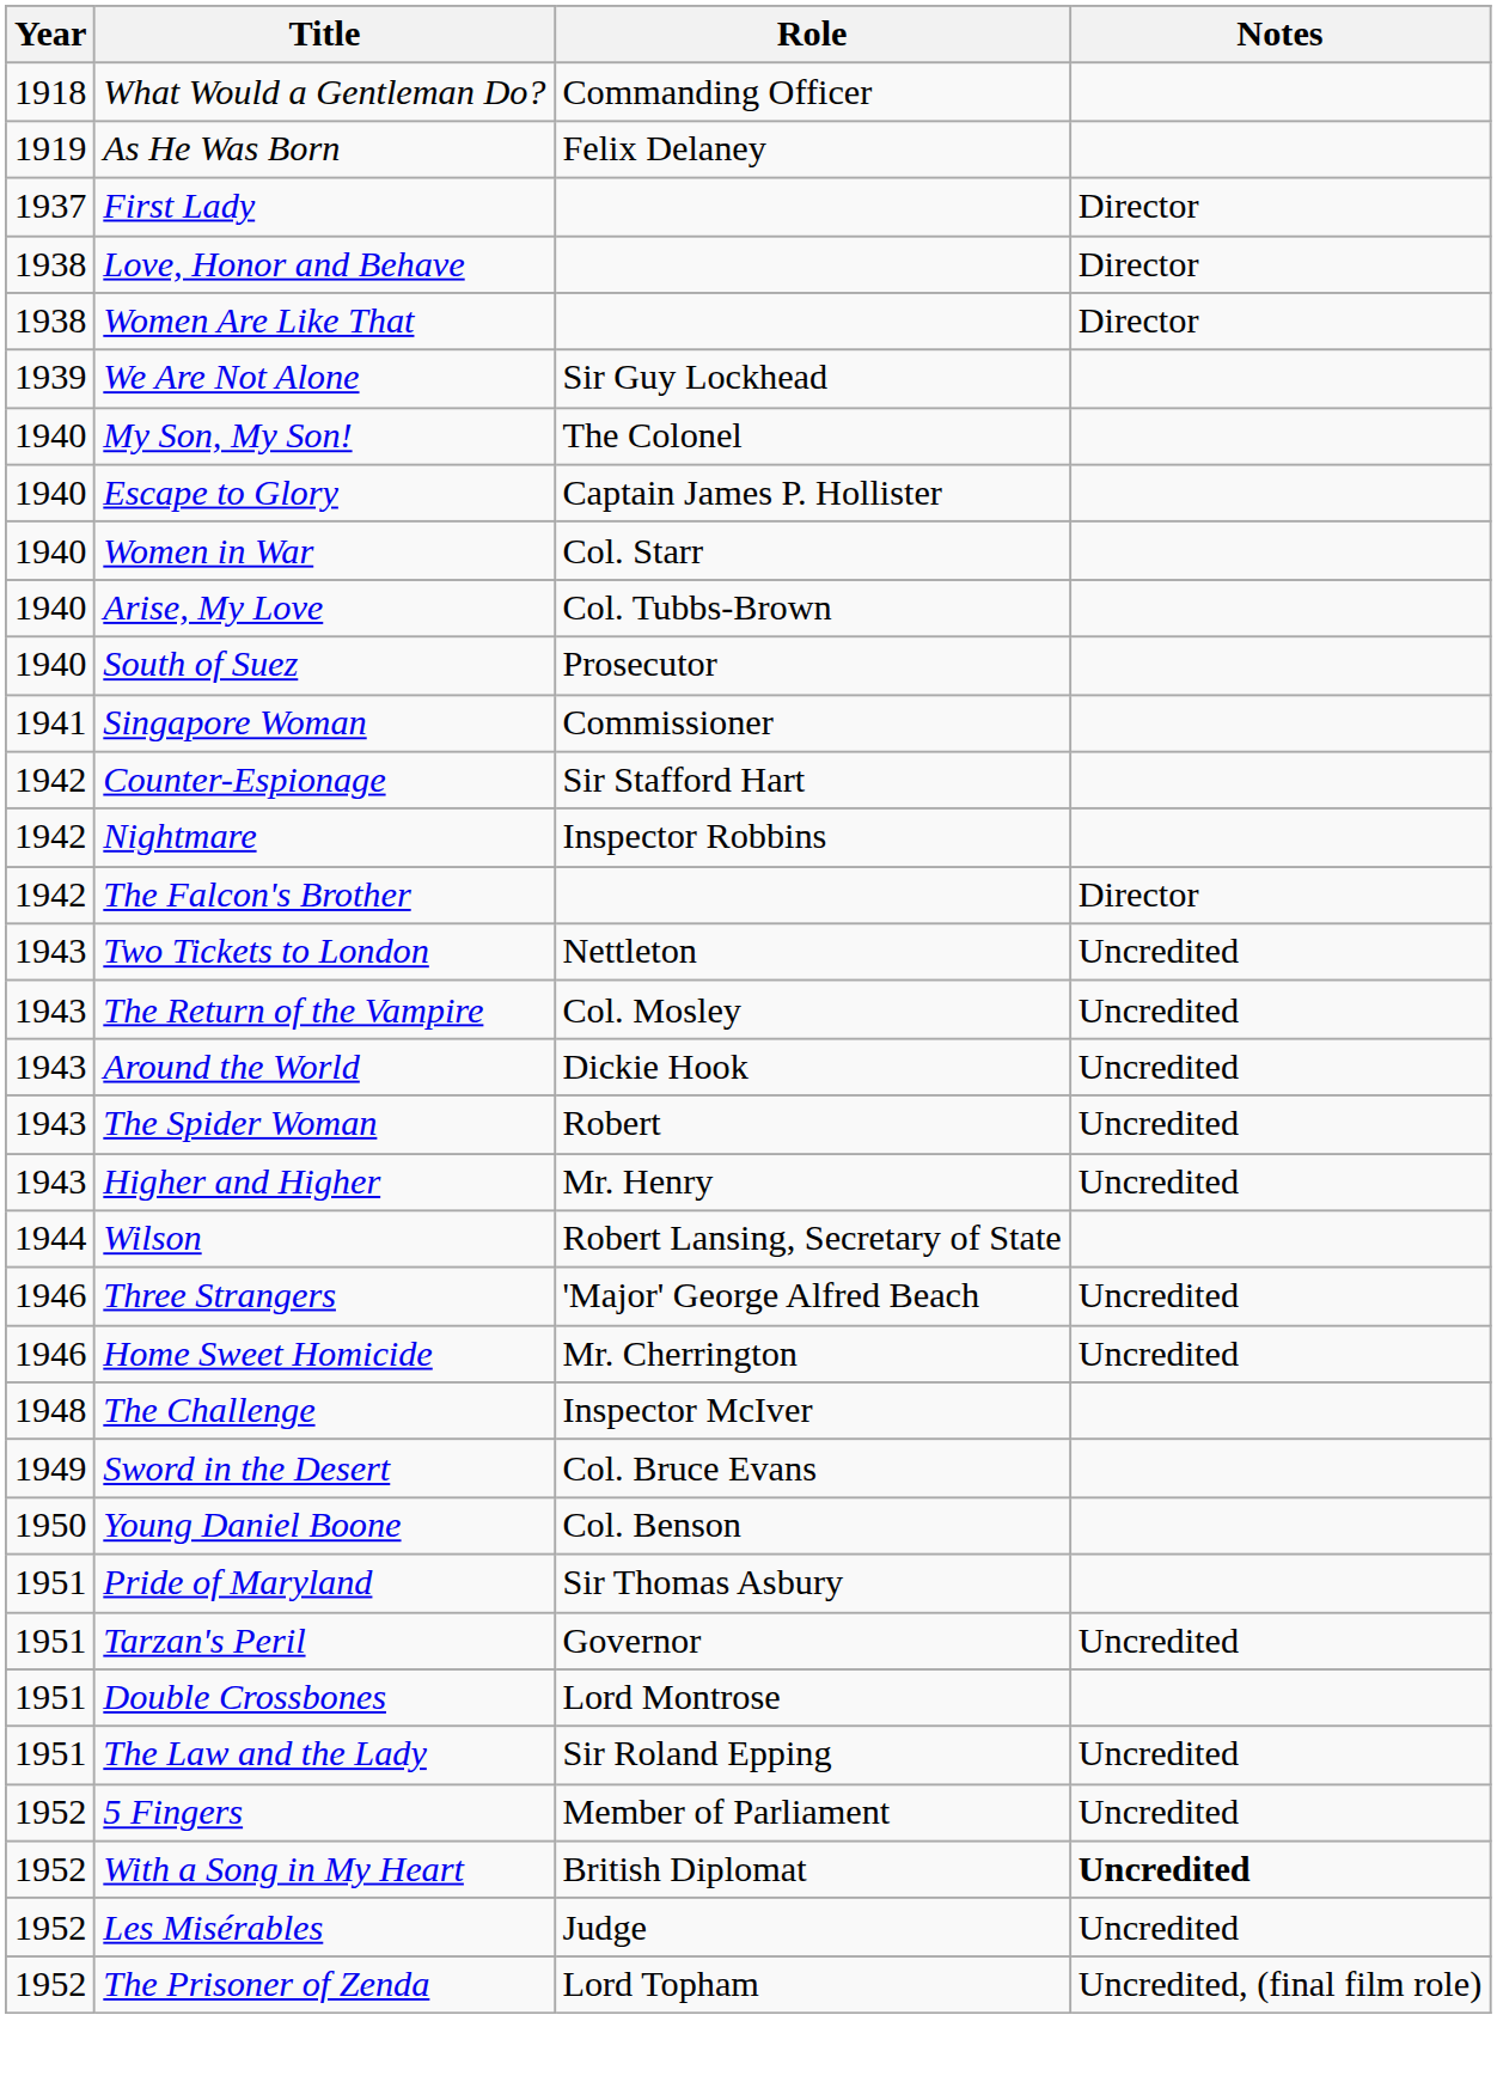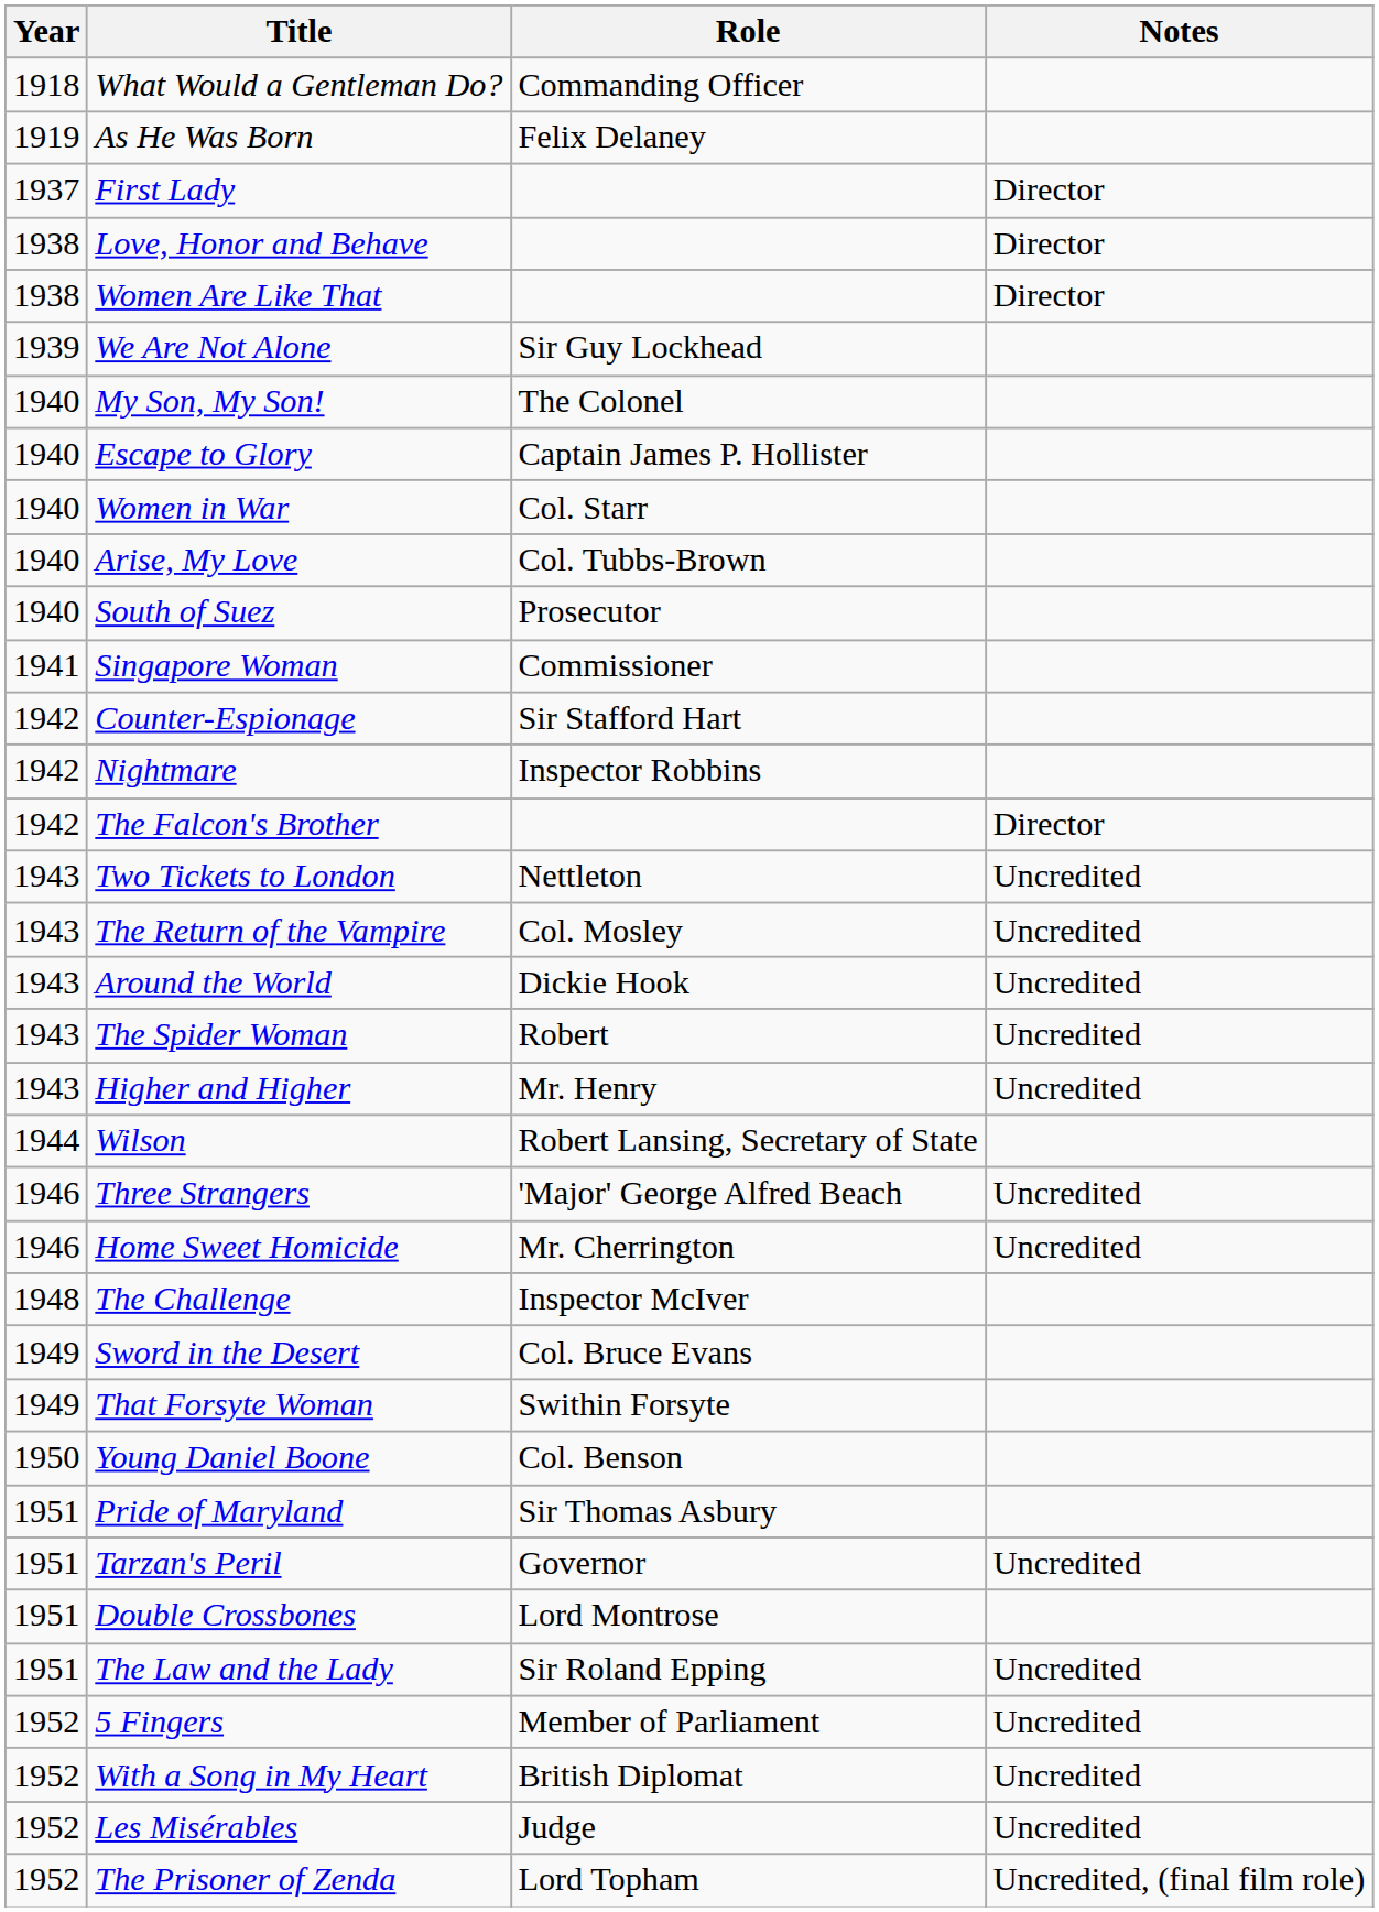 <table class="wikitable">
 <tr>
 <th>Year</th>
 <th>Title</th>
 <th>Role</th>
 <th>Notes</th>
 </tr>
 <tr>
 <td>1918</td>
 <td><em>What Would a Gentleman Do?</em></td>
 <td>Commanding Officer</td>
 <td></td>
 </tr>
 <tr>
 <td>1919</td>
 <td><em>As He Was Born</em></td>
 <td>Felix Delaney</td>
 <td></td>
 </tr>
 <tr>
 <td>1937</td>
 <td><em><a href='#'>First Lady</a></em></td>
 <td></td>
 <td>Director</td>
 </tr>
 <tr>
 <td>1938</td>
 <td><em><a href='#'>Love, Honor and Behave</a></em></td>
 <td></td>
 <td>Director</td>
 </tr>
 <tr>
 <td>1938</td>
 <td><em><a href='#'>Women Are Like That</a></em></td>
 <td></td>
 <td>Director</td>
 </tr>
 <tr>
 <td>1939</td>
 <td><em><a href='#'>We Are Not Alone</a></em></td>
 <td>Sir Guy Lockhead</td>
 <td></td>
 </tr>
 <tr>
 <td>1940</td>
 <td><em><a href='#'>My Son, My Son!</a></em></td>
 <td>The Colonel</td>
 <td></td>
 </tr>
 <tr>
 <td>1940</td>
 <td><em><a href='#'>Escape to Glory</a></em></td>
 <td>Captain James P. Hollister</td>
 <td></td>
 </tr>
 <tr>
 <td>1940</td>
 <td><em><a href='#'>Women in War</a></em></td>
 <td>Col. Starr</td>
 <td></td>
 </tr>
 <tr>
 <td>1940</td>
 <td><em><a href='#'>Arise, My Love</a></em></td>
 <td>Col. Tubbs-Brown</td>
 <td></td>
 </tr>
 <tr>
 <td>1940</td>
 <td><em><a href='#'>South of Suez</a></em></td>
 <td>Prosecutor</td>
 <td></td>
 </tr>
 <tr>
 <td>1941</td>
 <td><em><a href='#'>Singapore Woman</a></em></td>
 <td>Commissioner</td>
 <td></td>
 </tr>
 <tr>
 <td>1942</td>
 <td><em><a href='#'>Counter-Espionage</a></em></td>
 <td>Sir Stafford Hart</td>
 <td></td>
 </tr>
 <tr>
 <td>1942</td>
 <td><em><a href='#'>Nightmare</a></em></td>
 <td>Inspector Robbins</td>
 <td></td>
 </tr>
 <tr>
 <td>1942</td>
 <td><em><a href='#'>The Falcon's Brother</a></em></td>
 <td></td>
 <td>Director</td>
 </tr>
 <tr>
 <td>1943</td>
 <td><em><a href='#'>Two Tickets to London</a></em></td>
 <td>Nettleton</td>
 <td>Uncredited</td>
 </tr>
 <tr>
 <td>1943</td>
 <td><em><a href='#'>The Return of the Vampire</a></em></td>
 <td>Col. Mosley</td>
 <td>Uncredited</td>
 </tr>
 <tr>
 <td>1943</td>
 <td><em><a href='#'>Around the World</a></em></td>
 <td>Dickie Hook</td>
 <td>Uncredited</td>
 </tr>
 <tr>
 <td>1943</td>
 <td><em><a href='#'>The Spider Woman</a></em></td>
 <td>Robert</td>
 <td>Uncredited</td>
 </tr>
 <tr>
 <td>1943</td>
 <td><em><a href='#'>Higher and Higher</a></em></td>
 <td>Mr. Henry</td>
 <td>Uncredited</td>
 </tr>
 <tr>
 <td>1944</td>
 <td><em><a href='#'>Wilson</a></em></td>
 <td>Robert Lansing, Secretary of State</td>
 <td></td>
 </tr>
 <tr>
 <td>1946</td>
 <td><em><a href='#'>Three Strangers</a></em></td>
 <td>'Major' George Alfred Beach</td>
 <td>Uncredited</td>
 </tr>
 <tr>
 <td>1946</td>
 <td><em><a href='#'>Home Sweet Homicide</a></em></td>
 <td>Mr. Cherrington</td>
 <td>Uncredited</td>
 </tr>
 <tr>
 <td>1948</td>
 <td><em><a href='#'>The Challenge</a></em></td>
 <td>Inspector McIver</td>
 <td></td>
 </tr>
 <tr>
 <td>1949</td>
 <td><em><a href='#'>Sword in the Desert</a></em></td>
 <td>Col. Bruce Evans</td>
 <td></td>
 </tr>
 <tr>
+<td>1949</td>
+<td><em><a href='#'>That Forsyte Woman</a></em></td>
+<td>Swithin Forsyte</td>
+<td></td>
+</tr>
+<tr>
 <td>1950</td>
 <td><em><a href='#'>Young Daniel Boone</a></em></td>
 <td>Col. Benson</td>
 <td></td>
 </tr>
 <tr>
 <td>1951</td>
 <td><em><a href='#'>Pride of Maryland</a></em></td>
 <td>Sir Thomas Asbury</td>
 <td></td>
 </tr>
 <tr>
 <td>1951</td>
 <td><em><a href='#'>Tarzan's Peril</a></em></td>
 <td>Governor</td>
 <td>Uncredited</td>
 </tr>
 <tr>
 <td>1951</td>
 <td><em><a href='#'>Double Crossbones</a></em></td>
 <td>Lord Montrose</td>
 <td></td>
 </tr>
 <tr>
 <td>1951</td>
 <td><em><a href='#'>The Law and the Lady</a></em></td>
 <td>Sir Roland Epping</td>
 <td>Uncredited</td>
 </tr>
 <tr>
 <td>1952</td>
 <td><em><a href='#'>5 Fingers</a></em></td>
 <td>Member of Parliament</td>
 <td>Uncredited</td>
 </tr>
 <tr>
 <td>1952</td>
 <td><em><a href='#'>With a Song in My Heart</a></em></td>
 <td>British Diplomat</td>
-<td><strong>Uncredited</strong></td>
+<td>Uncredited</td>
 </tr>
 <tr>
 <td>1952</td>
 <td><em><a href='#'>Les Misérables</a></em></td>
 <td>Judge</td>
 <td>Uncredited</td>
 </tr>
 <tr>
 <td>1952</td>
 <td><em><a href='#'>The Prisoner of Zenda</a></em></td>
 <td>Lord Topham</td>
 <td>Uncredited, (final film role)</td>
 </tr>
 </table>
